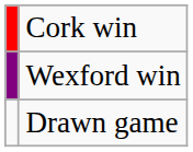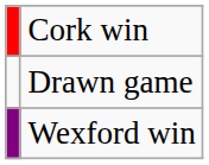 <table class="wikitable">
 <tr>
 <td style="background-color:#FF0000"></td>
 <td>Cork win</td>
 </tr>
 <tr>
+<td></td>
+<td>Drawn game</td>
+</tr>
+<tr>
 <td style="background-color:#800080"></td>
 <td>Wexford win</td>
 </tr>
-<tr>
-<td></td>
-<td>Drawn game</td>
-</tr>
 </table>
